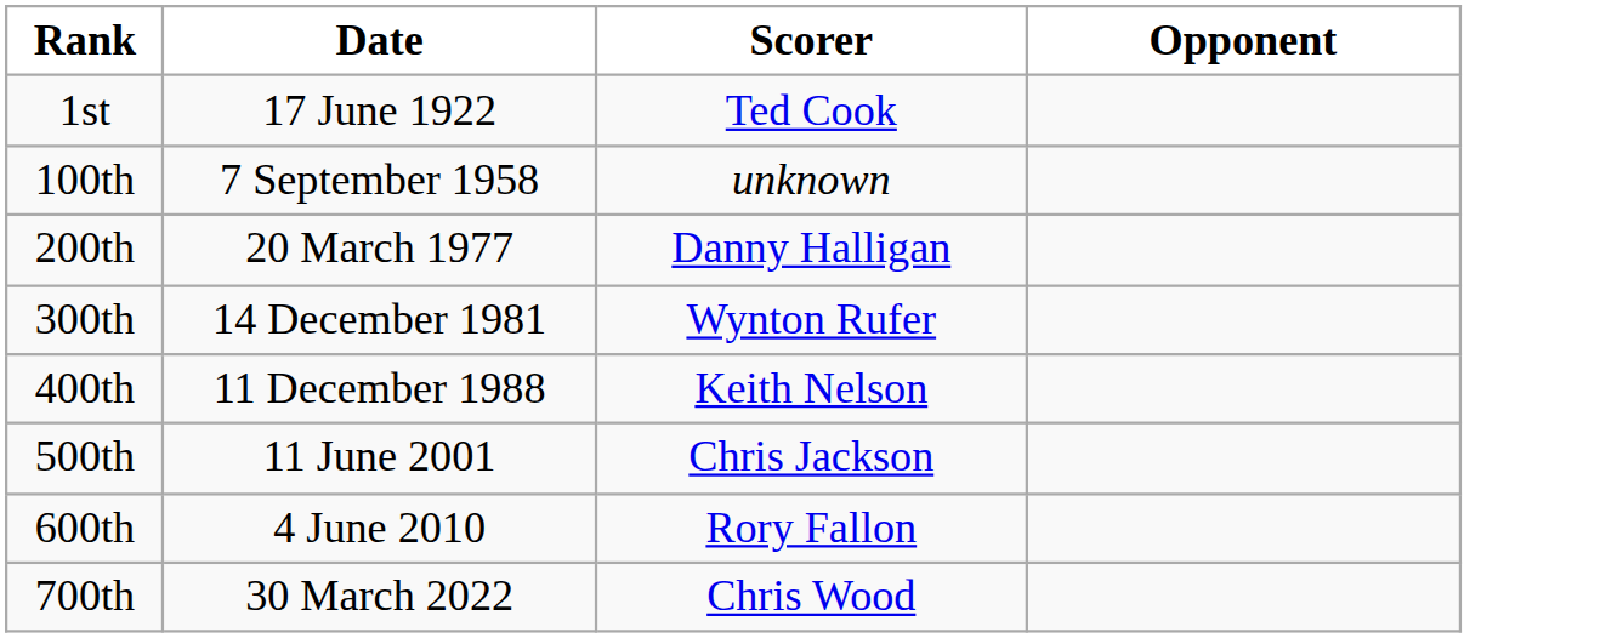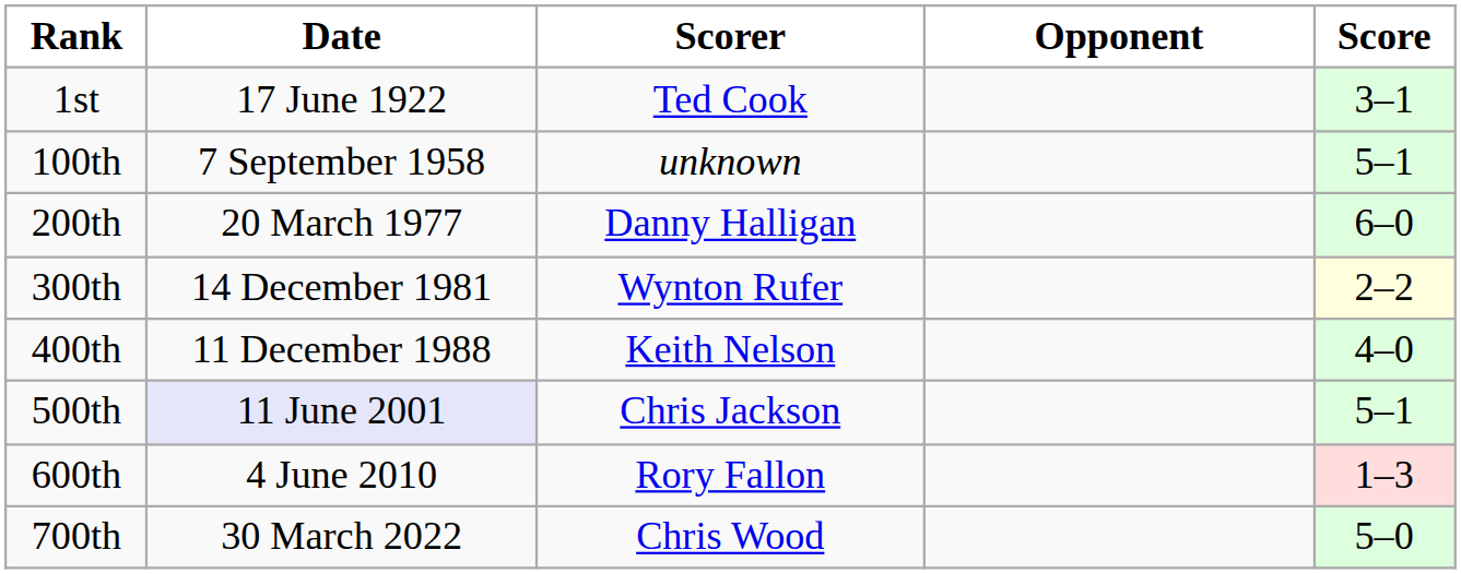 <table class="wikitable" style="text-align:center">
 <tr>
 <th style="width:50px;background:#FFFFFF;color:#000000">Rank</th>
 <th style="width:150px;background:#FFFFFF;color:#000000">Date</th>
 <th style="width:150px;background:#FFFFFF;color:#000000">Scorer</th>
 <th style="width:150px;background:#FFFFFF;color:#000000">Opponent</th>
+<th style="width:50px;background:#FFFFFF;color:#000000">Score</th>
 </tr>
 <tr>
 <td>1st</td>
 <td>17 June 1922</td>
 <td><a href='#'>Ted Cook</a></td>
 <td align="left"></td>
+<td style="text-align:center; background:#dfd;">3–1</td>
 </tr>
 <tr>
 <td>100th</td>
 <td>7 September 1958</td>
 <td><em>unknown</em></td>
 <td align="left"></td>
+<td style="text-align:center; background:#dfd;">5–1</td>
 </tr>
 <tr>
 <td>200th</td>
 <td>20 March 1977</td>
 <td><a href='#'>Danny Halligan</a></td>
 <td align="left"></td>
+<td style="text-align:center; background:#dfd;">6–0</td>
 </tr>
 <tr>
 <td>300th</td>
 <td>14 December 1981</td>
 <td><a href='#'>Wynton Rufer</a></td>
 <td align="left"></td>
+<td style="text-align:center; background:#ffd;">2–2</td>
 </tr>
 <tr>
 <td>400th</td>
 <td>11 December 1988</td>
 <td><a href='#'>Keith Nelson</a></td>
 <td align="left"></td>
+<td style="text-align:center; background:#dfd;">4–0</td>
 </tr>
 <tr>
 <td>500th</td>
-<td>11 June 2001</td>
+<td style="background: lavender;">11 June 2001</td>
 <td><a href='#'>Chris Jackson</a></td>
 <td align="left"></td>
+<td style="text-align:center; background:#dfd;">5–1</td>
 </tr>
 <tr>
 <td>600th</td>
 <td>4 June 2010</td>
 <td><a href='#'>Rory Fallon</a></td>
 <td align="left"></td>
+<td style="text-align:center; background:#fdd;">1–3</td>
 </tr>
 <tr>
 <td>700th</td>
 <td>30 March 2022</td>
 <td><a href='#'>Chris Wood</a></td>
 <td align="left"></td>
+<td style="text-align:center; background:#dfd;">5–0</td>
 </tr>
 </table>
